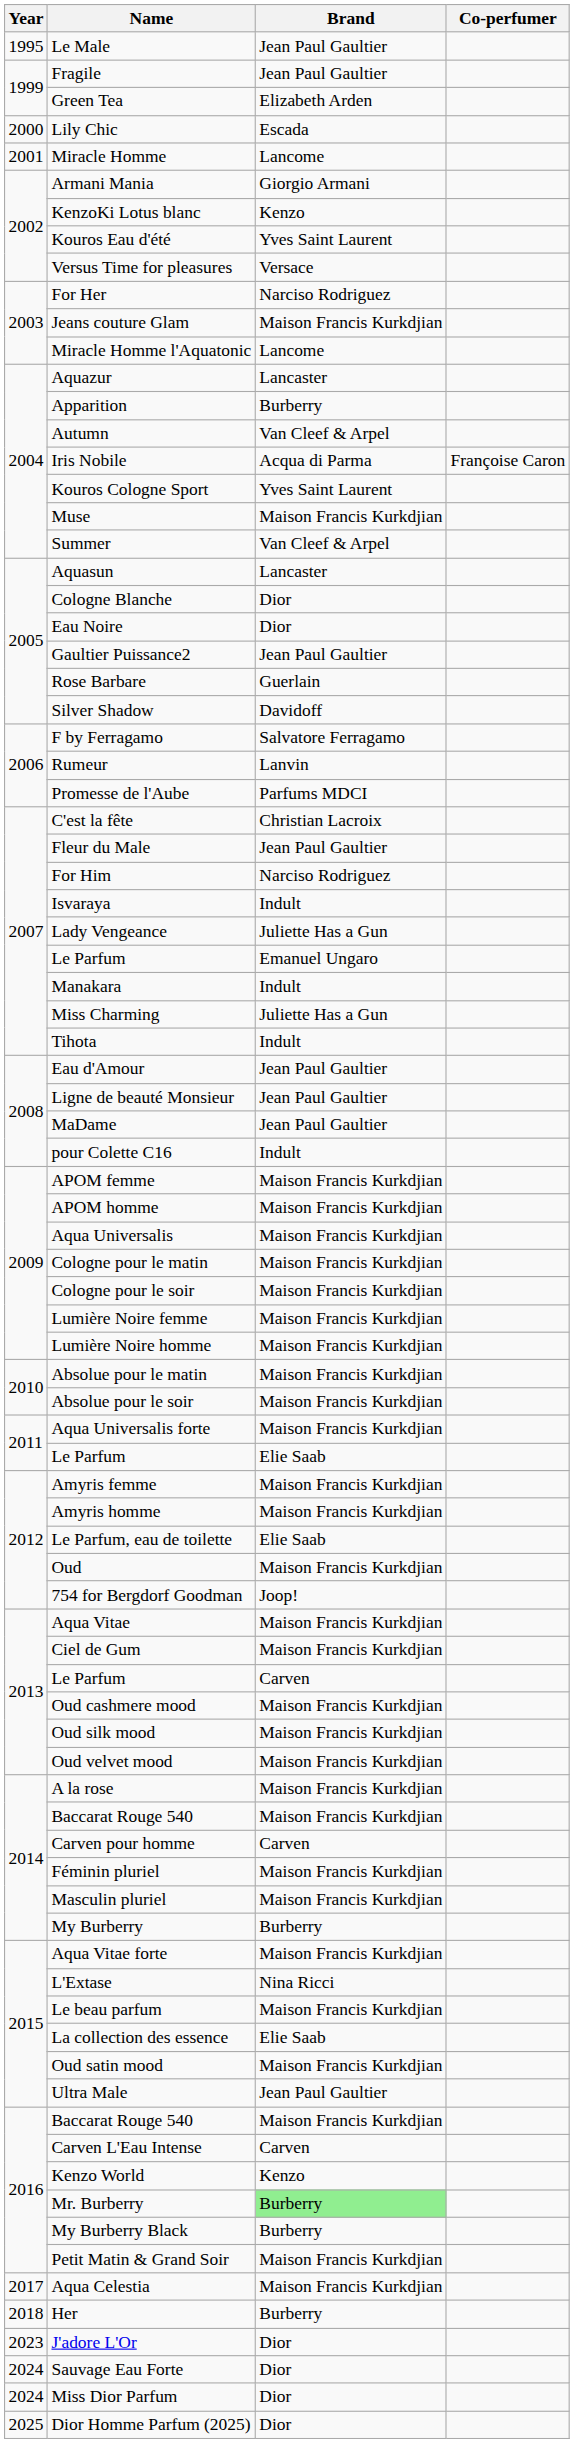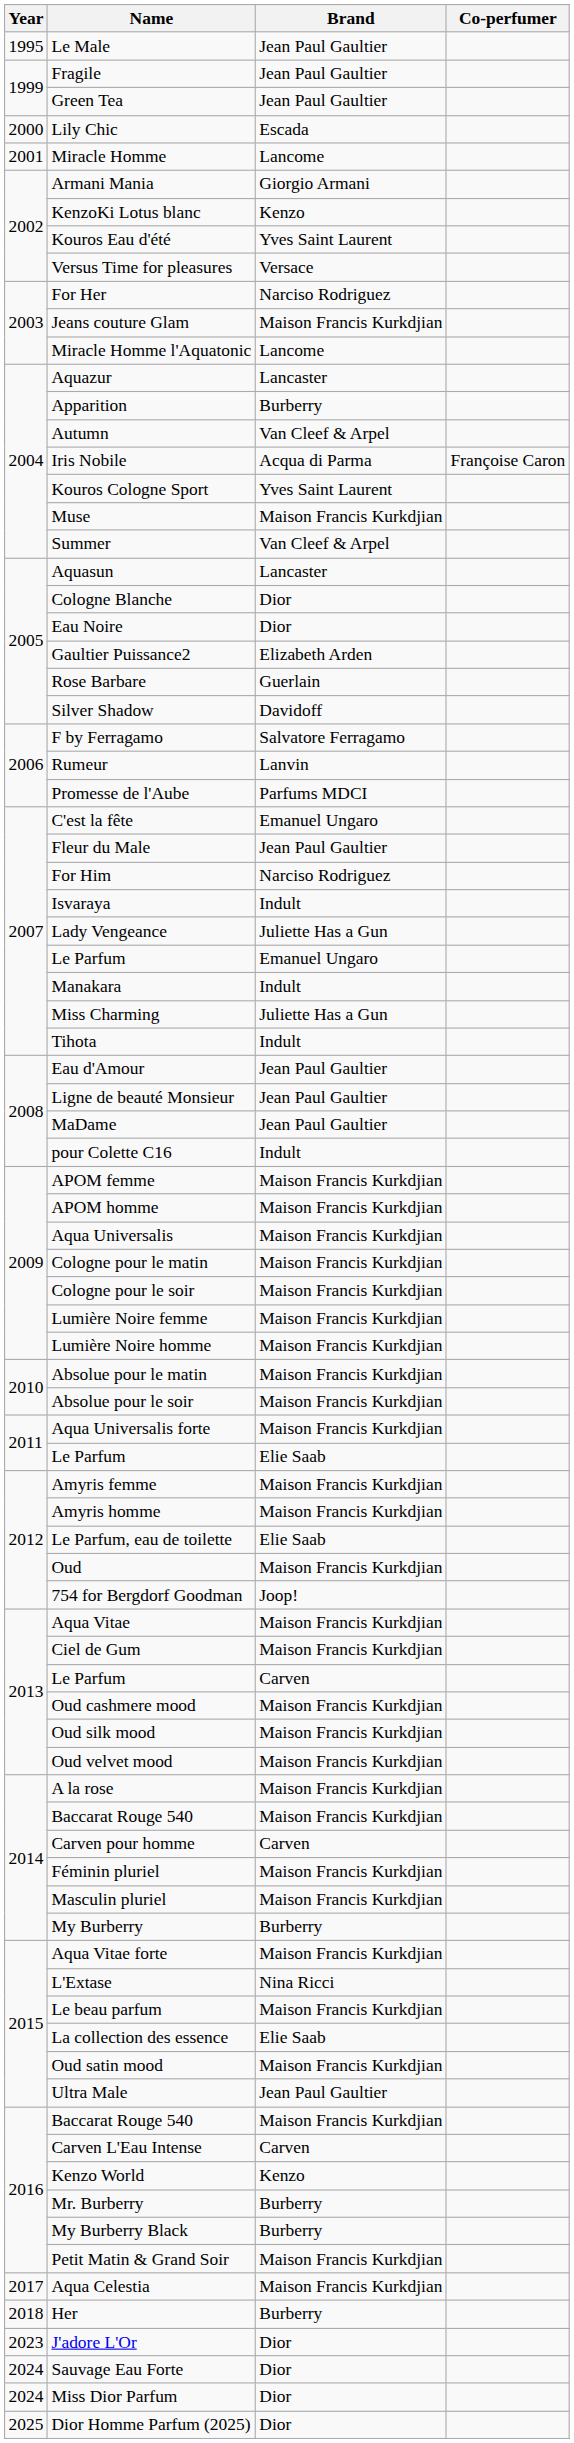 <table class="wikitable sortable">
 <tr>
 <th>Year</th>
 <th>Name</th>
 <th>Brand</th>
 <th>Co-perfumer</th>
 </tr>
 <tr>
 <td>1995</td>
 <td>Le Male</td>
 <td>Jean Paul Gaultier</td>
 <td></td>
 </tr>
 <tr>
 <td rowspan="2">1999</td>
 <td>Fragile</td>
 <td>Jean Paul Gaultier</td>
 <td></td>
 </tr>
 <tr>
 <td>Green Tea</td>
-<td>Elizabeth Arden</td>
+<td>Jean Paul Gaultier</td>
 <td></td>
 </tr>
 <tr>
 <td>2000</td>
 <td>Lily Chic</td>
 <td>Escada</td>
 <td></td>
 </tr>
 <tr>
 <td>2001</td>
 <td>Miracle Homme</td>
 <td>Lancome</td>
 <td></td>
 </tr>
 <tr>
 <td rowspan="4">2002</td>
 <td>Armani Mania</td>
 <td>Giorgio Armani</td>
 <td></td>
 </tr>
 <tr>
 <td>KenzoKi Lotus blanc</td>
 <td>Kenzo</td>
 <td></td>
 </tr>
 <tr>
 <td>Kouros Eau d'été</td>
 <td>Yves Saint Laurent</td>
 <td></td>
 </tr>
 <tr>
 <td>Versus Time for pleasures</td>
 <td>Versace</td>
 <td></td>
 </tr>
 <tr>
 <td rowspan="3">2003</td>
 <td>For Her</td>
 <td>Narciso Rodriguez</td>
 <td></td>
 </tr>
 <tr>
 <td>Jeans couture Glam</td>
 <td>Maison Francis Kurkdjian</td>
 <td></td>
 </tr>
 <tr>
 <td>Miracle Homme l'Aquatonic</td>
 <td>Lancome</td>
 <td></td>
 </tr>
 <tr>
 <td rowspan="7">2004</td>
 <td>Aquazur</td>
 <td>Lancaster</td>
 <td></td>
 </tr>
 <tr>
 <td>Apparition</td>
 <td>Burberry</td>
 <td></td>
 </tr>
 <tr>
 <td>Autumn</td>
 <td>Van Cleef & Arpel</td>
 <td></td>
 </tr>
 <tr>
 <td>Iris Nobile</td>
 <td>Acqua di Parma</td>
 <td>Françoise Caron</td>
 </tr>
 <tr>
 <td>Kouros Cologne Sport</td>
 <td>Yves Saint Laurent</td>
 <td></td>
 </tr>
 <tr>
 <td>Muse</td>
 <td>Maison Francis Kurkdjian</td>
 <td></td>
 </tr>
 <tr>
 <td>Summer</td>
 <td>Van Cleef & Arpel</td>
 <td></td>
 </tr>
 <tr>
 <td rowspan="6">2005</td>
 <td>Aquasun</td>
 <td>Lancaster</td>
 <td></td>
 </tr>
 <tr>
 <td>Cologne Blanche</td>
 <td>Dior</td>
 <td></td>
 </tr>
 <tr>
 <td>Eau Noire</td>
 <td>Dior</td>
 <td></td>
 </tr>
 <tr>
 <td>Gaultier Puissance2</td>
-<td>Jean Paul Gaultier</td>
+<td>Elizabeth Arden</td>
 <td></td>
 </tr>
 <tr>
 <td>Rose Barbare</td>
 <td>Guerlain</td>
 <td></td>
 </tr>
 <tr>
 <td>Silver Shadow</td>
 <td>Davidoff</td>
 <td></td>
 </tr>
 <tr>
 <td rowspan="3">2006</td>
 <td>F by Ferragamo</td>
 <td>Salvatore Ferragamo</td>
 <td></td>
 </tr>
 <tr>
 <td>Rumeur</td>
 <td>Lanvin</td>
 <td></td>
 </tr>
 <tr>
 <td>Promesse de l'Aube</td>
 <td>Parfums MDCI</td>
 <td></td>
 </tr>
 <tr>
 <td rowspan="9">2007</td>
 <td>C'est la fête</td>
-<td>Christian Lacroix</td>
+<td>Emanuel Ungaro</td>
 <td></td>
 </tr>
 <tr>
 <td>Fleur du Male</td>
 <td>Jean Paul Gaultier</td>
 <td></td>
 </tr>
 <tr>
 <td>For Him</td>
 <td>Narciso Rodriguez</td>
 <td></td>
 </tr>
 <tr>
 <td>Isvaraya</td>
 <td>Indult</td>
 <td></td>
 </tr>
 <tr>
 <td>Lady Vengeance</td>
 <td>Juliette Has a Gun</td>
 <td></td>
 </tr>
 <tr>
 <td>Le Parfum</td>
 <td>Emanuel Ungaro</td>
 <td></td>
 </tr>
 <tr>
 <td>Manakara</td>
 <td>Indult</td>
 <td></td>
 </tr>
 <tr>
 <td>Miss Charming</td>
 <td>Juliette Has a Gun</td>
 <td></td>
 </tr>
 <tr>
 <td>Tihota</td>
 <td>Indult</td>
 <td></td>
 </tr>
 <tr>
 <td rowspan="4">2008</td>
 <td>Eau d'Amour</td>
 <td>Jean Paul Gaultier</td>
 <td></td>
 </tr>
 <tr>
 <td>Ligne de beauté Monsieur</td>
 <td>Jean Paul Gaultier</td>
 <td></td>
 </tr>
 <tr>
 <td>MaDame</td>
 <td>Jean Paul Gaultier</td>
 <td></td>
 </tr>
 <tr>
 <td>pour Colette C16</td>
 <td>Indult</td>
 <td></td>
 </tr>
 <tr>
 <td rowspan="7">2009</td>
 <td>APOM femme</td>
 <td>Maison Francis Kurkdjian</td>
 <td></td>
 </tr>
 <tr>
 <td>APOM homme</td>
 <td>Maison Francis Kurkdjian</td>
 <td></td>
 </tr>
 <tr>
 <td>Aqua Universalis</td>
 <td>Maison Francis Kurkdjian</td>
 <td></td>
 </tr>
 <tr>
 <td>Cologne pour le matin</td>
 <td>Maison Francis Kurkdjian</td>
 <td></td>
 </tr>
 <tr>
 <td>Cologne pour le soir</td>
 <td>Maison Francis Kurkdjian</td>
 <td></td>
 </tr>
 <tr>
 <td>Lumière Noire femme</td>
 <td>Maison Francis Kurkdjian</td>
 <td></td>
 </tr>
 <tr>
 <td>Lumière Noire homme</td>
 <td>Maison Francis Kurkdjian</td>
 <td></td>
 </tr>
 <tr>
 <td rowspan="2">2010</td>
 <td>Absolue pour le matin</td>
 <td>Maison Francis Kurkdjian</td>
 <td></td>
 </tr>
 <tr>
 <td>Absolue pour le soir</td>
 <td>Maison Francis Kurkdjian</td>
 <td></td>
 </tr>
 <tr>
 <td rowspan="2">2011</td>
 <td>Aqua Universalis forte</td>
 <td>Maison Francis Kurkdjian</td>
 <td></td>
 </tr>
 <tr>
 <td>Le Parfum</td>
 <td>Elie Saab</td>
 <td></td>
 </tr>
 <tr>
 <td rowspan="5">2012</td>
 <td>Amyris femme</td>
 <td>Maison Francis Kurkdjian</td>
 <td></td>
 </tr>
 <tr>
 <td>Amyris homme</td>
 <td>Maison Francis Kurkdjian</td>
 <td></td>
 </tr>
 <tr>
 <td>Le Parfum, eau de toilette</td>
 <td>Elie Saab</td>
 <td></td>
 </tr>
 <tr>
 <td>Oud</td>
 <td>Maison Francis Kurkdjian</td>
 <td></td>
 </tr>
 <tr>
 <td>754 for Bergdorf Goodman</td>
 <td>Joop!</td>
 <td></td>
 </tr>
 <tr>
 <td rowspan="6">2013</td>
 <td>Aqua Vitae</td>
 <td>Maison Francis Kurkdjian</td>
 <td></td>
 </tr>
 <tr>
 <td>Ciel de Gum</td>
 <td>Maison Francis Kurkdjian</td>
 <td></td>
 </tr>
 <tr>
 <td>Le Parfum</td>
 <td>Carven</td>
 <td></td>
 </tr>
 <tr>
 <td>Oud cashmere mood</td>
 <td>Maison Francis Kurkdjian</td>
 <td></td>
 </tr>
 <tr>
 <td>Oud silk mood</td>
 <td>Maison Francis Kurkdjian</td>
 <td></td>
 </tr>
 <tr>
 <td>Oud velvet mood</td>
 <td>Maison Francis Kurkdjian</td>
 <td></td>
 </tr>
 <tr>
 <td rowspan="6">2014</td>
 <td>A la rose</td>
 <td>Maison Francis Kurkdjian</td>
 <td></td>
 </tr>
 <tr>
 <td>Baccarat Rouge 540</td>
 <td>Maison Francis Kurkdjian</td>
 <td></td>
 </tr>
 <tr>
 <td>Carven pour homme</td>
 <td>Carven</td>
 <td></td>
 </tr>
 <tr>
 <td>Féminin pluriel</td>
 <td>Maison Francis Kurkdjian</td>
 <td></td>
 </tr>
 <tr>
 <td>Masculin pluriel</td>
 <td>Maison Francis Kurkdjian</td>
 <td></td>
 </tr>
 <tr>
 <td>My Burberry</td>
 <td>Burberry</td>
 <td></td>
 </tr>
 <tr>
 <td rowspan="6">2015</td>
 <td>Aqua Vitae forte</td>
 <td>Maison Francis Kurkdjian</td>
 <td></td>
 </tr>
 <tr>
 <td>L'Extase</td>
 <td>Nina Ricci</td>
 <td></td>
 </tr>
 <tr>
 <td>Le beau parfum</td>
 <td>Maison Francis Kurkdjian</td>
 <td></td>
 </tr>
 <tr>
 <td>La collection des essence</td>
 <td>Elie Saab</td>
 <td></td>
 </tr>
 <tr>
 <td>Oud satin mood</td>
 <td>Maison Francis Kurkdjian</td>
 <td></td>
 </tr>
 <tr>
 <td>Ultra Male</td>
 <td>Jean Paul Gaultier</td>
 <td></td>
 </tr>
 <tr>
 <td rowspan="6">2016</td>
 <td>Baccarat Rouge 540</td>
 <td>Maison Francis Kurkdjian</td>
 <td></td>
 </tr>
 <tr>
 <td>Carven L'Eau Intense</td>
 <td>Carven</td>
 <td></td>
 </tr>
 <tr>
 <td>Kenzo World</td>
 <td>Kenzo</td>
 <td></td>
 </tr>
 <tr>
 <td>Mr. Burberry</td>
-<td style="background: lightgreen;">Burberry</td>
+<td>Burberry</td>
 <td></td>
 </tr>
 <tr>
 <td>My Burberry Black</td>
 <td>Burberry</td>
 <td></td>
 </tr>
 <tr>
 <td>Petit Matin & Grand Soir</td>
 <td>Maison Francis Kurkdjian</td>
 <td></td>
 </tr>
 <tr>
 <td>2017</td>
 <td>Aqua Celestia</td>
 <td>Maison Francis Kurkdjian</td>
 <td></td>
 </tr>
 <tr>
 <td>2018</td>
 <td>Her</td>
 <td>Burberry</td>
 <td></td>
 </tr>
 <tr>
 <td>2023</td>
 <td><a href='#'>J'adore L'Or</a></td>
 <td>Dior</td>
 <td></td>
 </tr>
 <tr>
 <td>2024</td>
 <td>Sauvage Eau Forte</td>
 <td>Dior</td>
 <td></td>
 </tr>
 <tr>
 <td>2024</td>
 <td>Miss Dior Parfum</td>
 <td>Dior</td>
 <td></td>
 </tr>
 <tr>
 <td>2025</td>
 <td>Dior Homme Parfum (2025)</td>
 <td>Dior</td>
 <td></td>
 </tr>
 </table>
